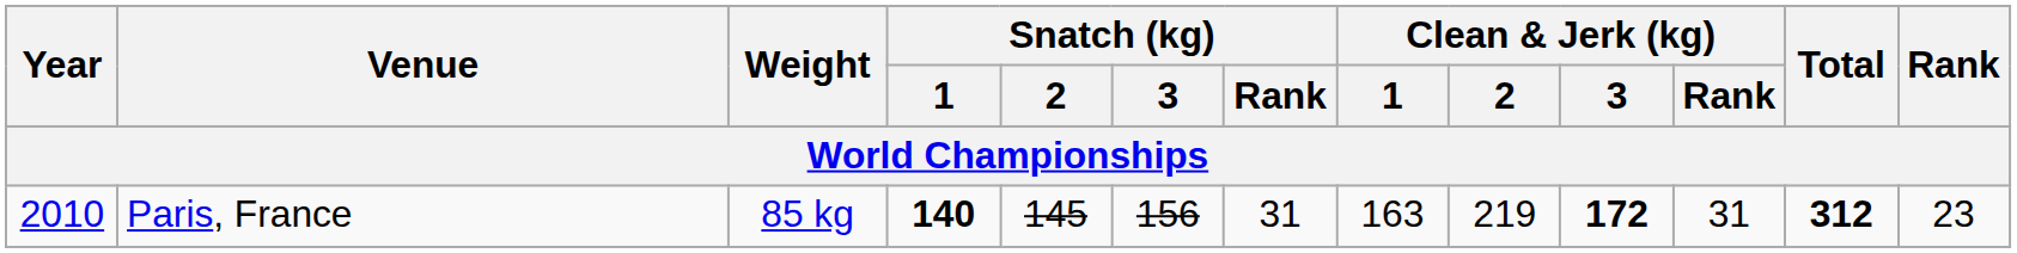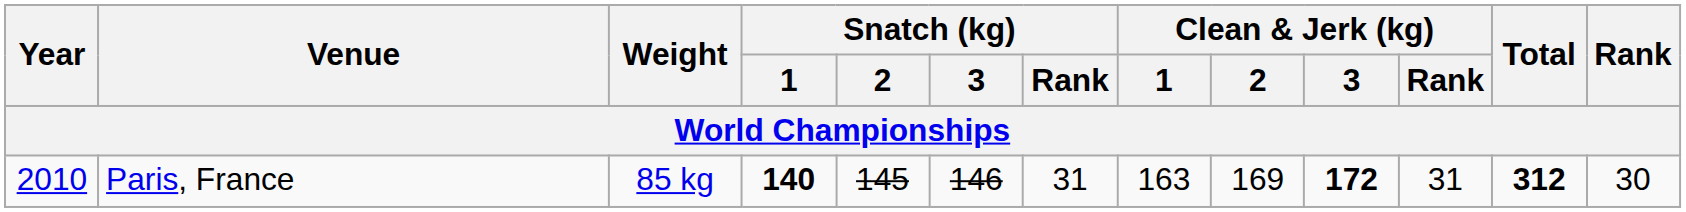 <table class = "wikitable" style="text-align:center;">
 <tr>
 <th rowspan=2 width=40>Year</th>
 <th rowspan=2 width=250>Venue</th>
 <th rowspan=2 width=60>Weight</th>
 <th colspan=4>Snatch (kg)</th>
 <th colspan=4>Clean & Jerk (kg)</th>
 <th rowspan=2 width=40>Total</th>
 <th rowspan=2 width=40>Rank</th>
 </tr>
 <tr>
 <th width=40>1</th>
 <th width=40>2</th>
 <th width=40>3</th>
 <th width=40>Rank</th>
 <th width=40>1</th>
 <th width=40>2</th>
 <th width=40>3</th>
 <th width=40>Rank</th>
 </tr>
 <tr>
 <th colspan=13><a href='#'>World Championships</a></th>
 </tr>
 <tr>
 <td><a href='#'>2010</a></td>
 <td align=left> <a href='#'>Paris</a>, France</td>
 <td><a href='#'>85 kg</a></td>
 <td><strong>140</strong></td>
 <td><s>145</s></td>
-<td><s>156</s></td>
+<td><s>146</s></td>
 <td>31</td>
 <td>163</td>
-<td>219</td>
+<td>169</td>
 <td><strong>172</strong></td>
 <td>31</td>
 <td><strong>312</strong></td>
-<td>23</td>
+<td>30</td>
 </tr>
 </table>
